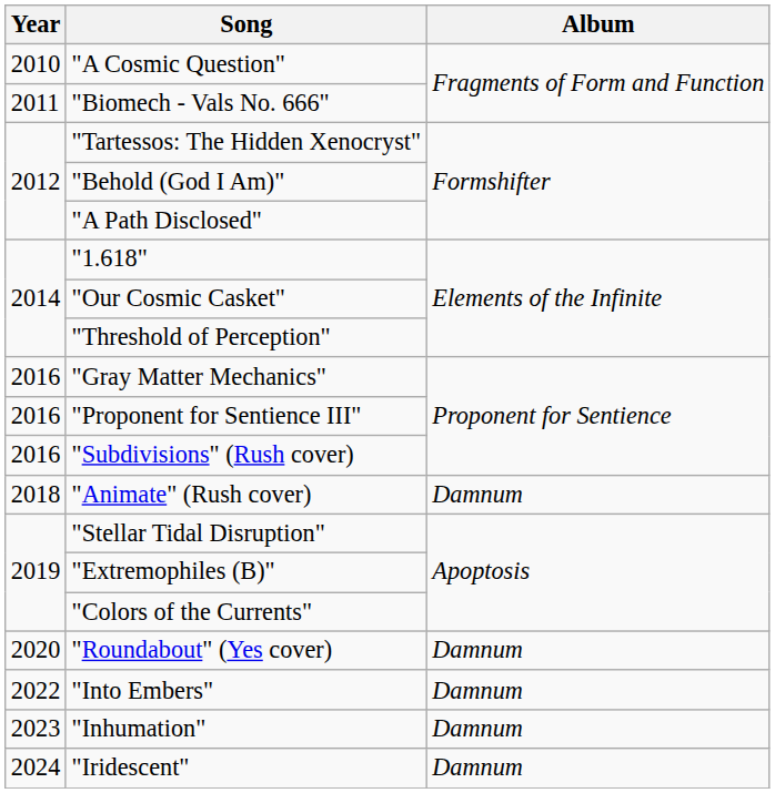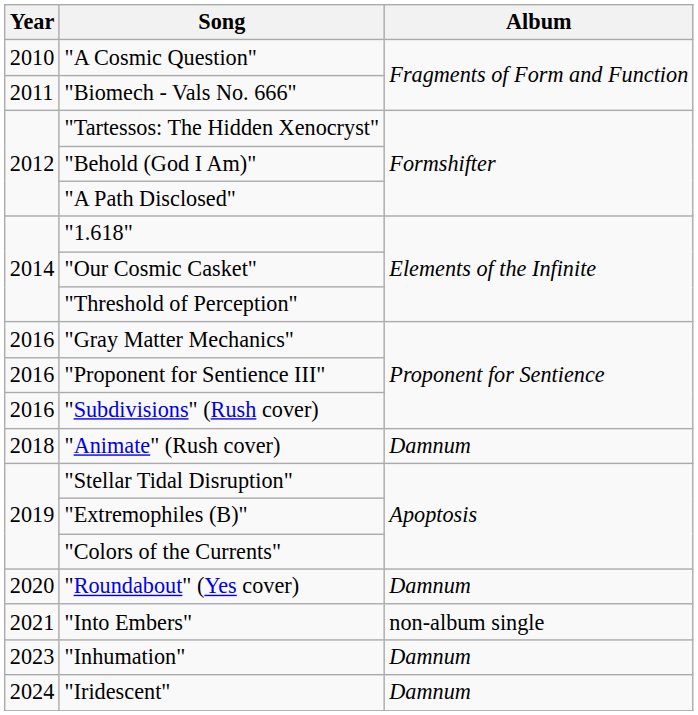 <table class="wikitable">
 <tr>
 <th>Year</th>
 <th>Song</th>
 <th>Album</th>
 </tr>
 <tr>
 <td>2010</td>
 <td>"A Cosmic Question"</td>
 <td rowspan=2><em>Fragments of Form and Function</em></td>
 </tr>
 <tr>
 <td>2011</td>
 <td>"Biomech - Vals No. 666"</td>
 </tr>
 <tr>
 <td rowspan=3>2012</td>
 <td>"Tartessos: The Hidden Xenocryst"</td>
 <td rowspan=3><em>Formshifter</em></td>
 </tr>
 <tr>
 <td>"Behold (God I Am)"</td>
 </tr>
 <tr>
 <td>"A Path Disclosed"</td>
 </tr>
 <tr>
 <td rowspan=3>2014</td>
 <td>"1.618"</td>
 <td rowspan=3><em>Elements of the Infinite</em></td>
 </tr>
 <tr>
 <td>"Our Cosmic Casket"</td>
 </tr>
 <tr>
 <td>"Threshold of Perception"</td>
 </tr>
 <tr>
 <td>2016</td>
 <td>"Gray Matter Mechanics"</td>
 <td rowspan="3"><em>Proponent for Sentience</em></td>
 </tr>
 <tr>
 <td>2016</td>
 <td>"Proponent for Sentience III"</td>
 </tr>
 <tr>
 <td>2016</td>
 <td>"<a href='#'>Subdivisions</a>" (<a href='#'>Rush</a> cover)</td>
 </tr>
 <tr>
 <td>2018</td>
 <td>"<a href='#'>Animate</a>" (Rush cover)</td>
 <td><em>Damnum</em></td>
 </tr>
 <tr>
 <td rowspan="3">2019</td>
 <td>"Stellar Tidal Disruption"</td>
 <td rowspan="3"><em>Apoptosis</em></td>
 </tr>
 <tr>
 <td>"Extremophiles (B)"</td>
 </tr>
 <tr>
 <td>"Colors of the Currents"</td>
 </tr>
 <tr>
 <td>2020</td>
 <td>"<a href='#'>Roundabout</a>" (<a href='#'>Yes</a> cover)</td>
 <td><em>Damnum</em></td>
 </tr>
 <tr>
-<td>2022</td>
+<td>2021</td>
 <td>"Into Embers"</td>
-<td><em>Damnum</em></td>
+<td>non-album single</td>
 </tr>
 <tr>
 <td>2023</td>
 <td>"Inhumation"</td>
 <td><em>Damnum</em></td>
 </tr>
 <tr>
 <td>2024</td>
 <td>"Iridescent"</td>
 <td><em>Damnum</em></td>
 </tr>
 </table>
